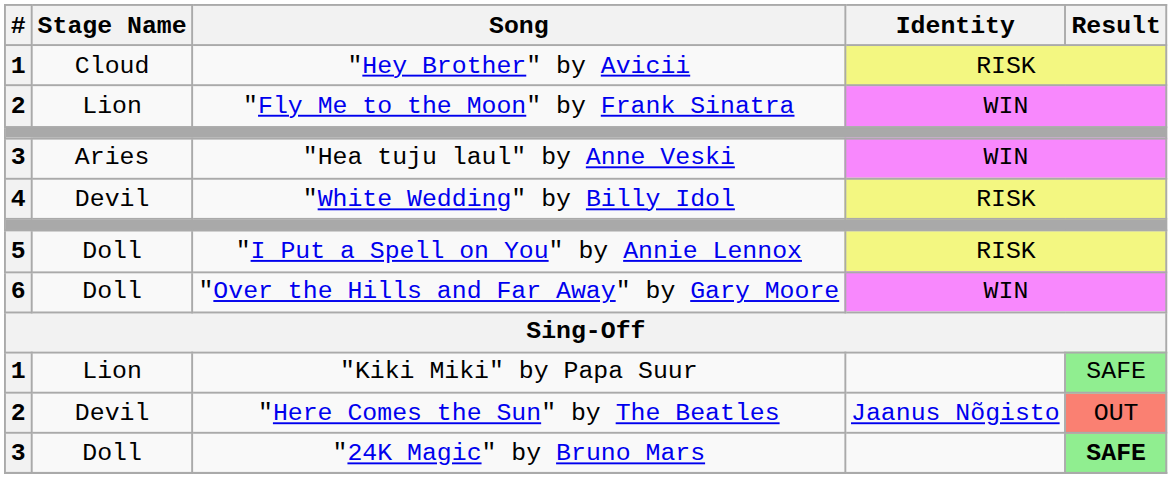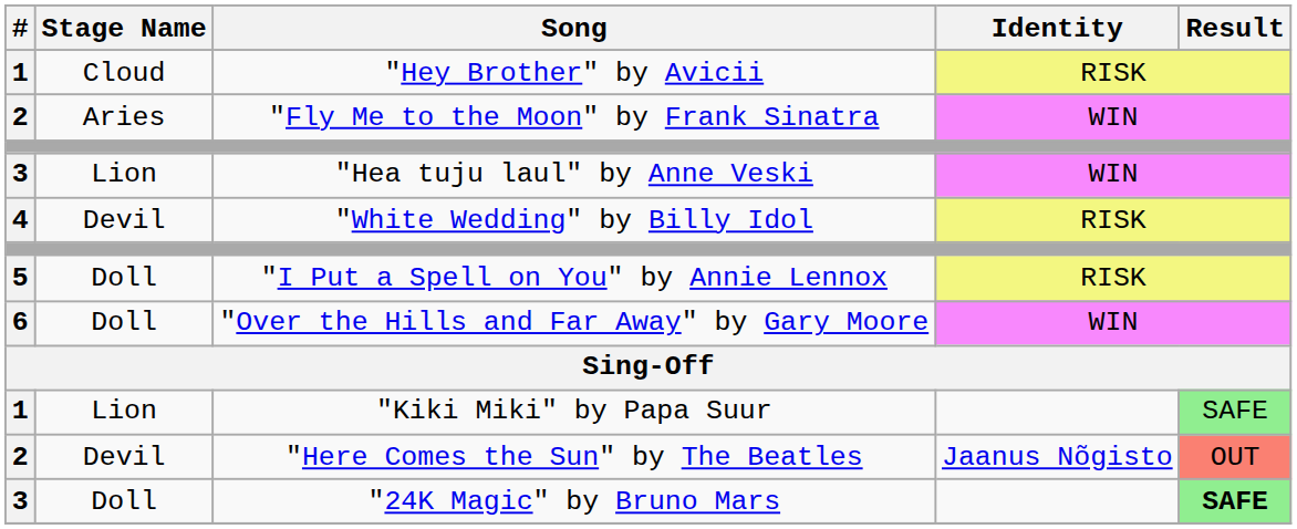 <table class="wikitable plainrowheaders" style="text-align: center;">
 <tr>
 <th>#</th>
 <th>Stage Name</th>
 <th>Song</th>
 <th>Identity</th>
 <th>Result</th>
 </tr>
 <tr>
 <th>1</th>
 <td>Cloud</td>
 <td>"<a href='#'>Hey Brother</a>" by <a href='#'>Avicii</a></td>
 <td colspan="2" bgcolor="#F3F781">RISK</td>
 </tr>
 <tr>
 <th>2</th>
-<td>Lion</td>
+<td>Aries</td>
 <td>"<a href='#'>Fly Me to the Moon</a>" by <a href='#'>Frank Sinatra</a></td>
 <td colspan="2" bgcolor="#F888FD">WIN</td>
 </tr>
 <tr>
 <td colspan="5" style="background:darkgray"></td>
 </tr>
 <tr>
 <th>3</th>
-<td>Aries</td>
+<td>Lion</td>
 <td>"Hea tuju laul" by <a href='#'>Anne Veski</a></td>
 <td colspan="2" bgcolor="#F888FD">WIN</td>
 </tr>
 <tr>
 <th>4</th>
 <td>Devil</td>
 <td>"<a href='#'>White Wedding</a>" by <a href='#'>Billy Idol</a></td>
 <td colspan="2" bgcolor="#F3F781">RISK</td>
 </tr>
 <tr>
 <td colspan="5" style="background:darkgray"></td>
 </tr>
 <tr>
 <th>5</th>
 <td>Doll</td>
 <td>"<a href='#'>I Put a Spell on You</a>" by <a href='#'>Annie Lennox</a></td>
 <td colspan="2" bgcolor="#F3F781">RISK</td>
 </tr>
 <tr>
 <th>6</th>
 <td>Doll</td>
 <td>"<a href='#'>Over the Hills and Far Away</a>" by <a href='#'>Gary Moore</a></td>
 <td colspan="2" bgcolor="#F888FD">WIN</td>
 </tr>
 <tr>
 <th colspan="5">Sing-Off</th>
 </tr>
 <tr>
 <th>1</th>
 <td>Lion</td>
 <td>"Kiki Miki" by Papa Suur</td>
 <td></td>
 <td bgcolor="lightgreen">SAFE</td>
 </tr>
 <tr>
 <th>2</th>
 <td>Devil</td>
 <td>"<a href='#'>Here Comes the Sun</a>" by <a href='#'>The Beatles</a></td>
 <td><a href='#'>Jaanus Nõgisto</a></td>
 <td bgcolor="salmon">OUT</td>
 </tr>
 <tr>
 <th>3</th>
 <td>Doll</td>
 <td>"<a href='#'>24K Magic</a>" by <a href='#'>Bruno Mars</a></td>
 <td></td>
 <td bgcolor="lightgreen"><strong>SAFE</strong></td>
 </tr>
 <tr>
 </tr>
 </table>
